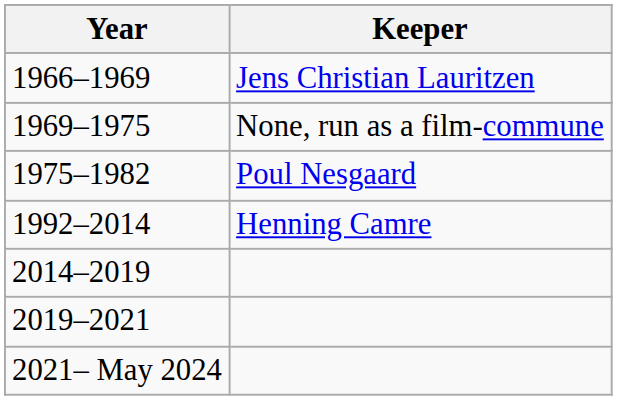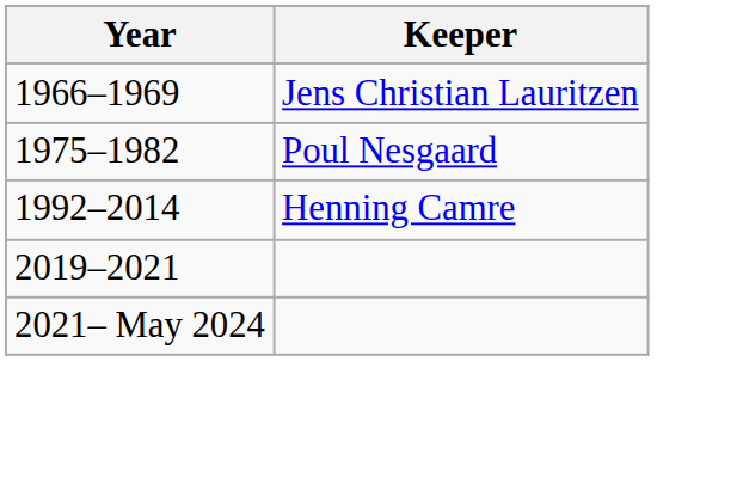 <table class="wikitable">
 <tr>
 <th>Year</th>
 <th>Keeper</th>
 </tr>
 <tr>
 <td>1966–1969</td>
 <td><a href='#'>Jens Christian Lauritzen</a></td>
 </tr>
 <tr>
-<td>1969–1975</td>
-<td>None, run as a film-<a href='#'>commune</a></td>
-</tr>
-<tr>
 <td>1975–1982</td>
 <td><a href='#'>Poul Nesgaard</a></td>
 </tr>
 <tr>
 <td>1992–2014</td>
 <td><a href='#'>Henning Camre</a></td>
-</tr>
-<tr>
-<td>2014–2019</td>
-<td></td>
 </tr>
 <tr>
 <td>2019–2021</td>
 <td></td>
 </tr>
 <tr>
 <td>2021– May 2024</td>
 <td></td>
 </tr>
 </table>
